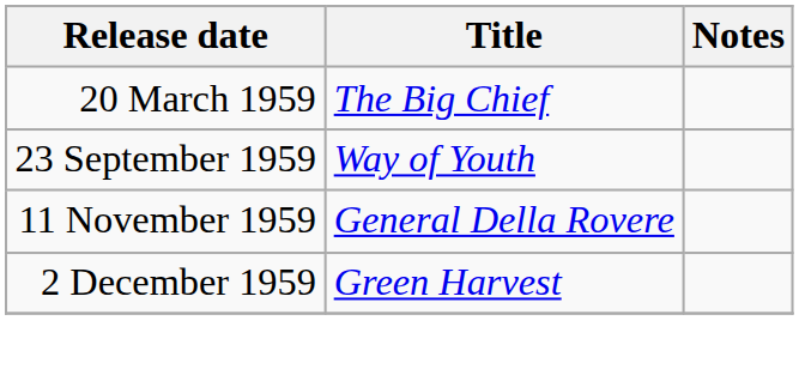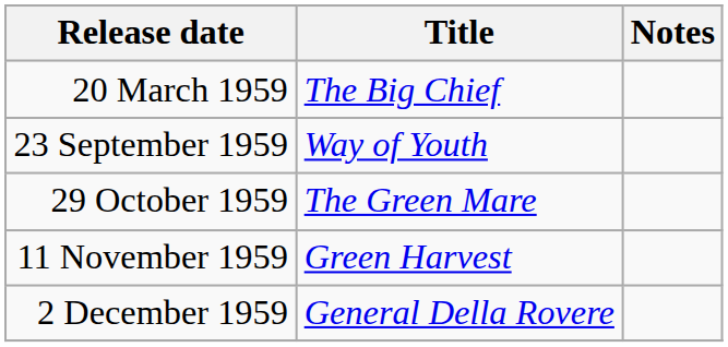 <table class="wikitable sortable">
 <tr>
 <th scope="col">Release date</th>
 <th>Title</th>
 <th>Notes</th>
 </tr>
 <tr>
 <td style="text-align:right;">20 March 1959</td>
 <td><em><a href='#'>The Big Chief</a></em></td>
 <td></td>
 </tr>
 <tr>
 <td style="text-align:right;">23 September 1959</td>
 <td><em><a href='#'>Way of Youth</a></em></td>
 <td></td>
 </tr>
 <tr>
+<td style="text-align:right;">29 October 1959</td>
+<td><em><a href='#'>The Green Mare</a></em></td>
+<td></td>
+</tr>
+<tr>
 <td style="text-align:right;">11 November 1959</td>
-<td><em><a href='#'>General Della Rovere</a></em></td>
+<td><em><a href='#'>Green Harvest</a></em></td>
 <td></td>
 </tr>
 <tr>
 <td style="text-align:right;">2 December 1959</td>
-<td><em><a href='#'>Green Harvest</a></em></td>
+<td><em><a href='#'>General Della Rovere</a></em></td>
 <td></td>
 </tr>
 <tr>
 </tr>
 </table>
